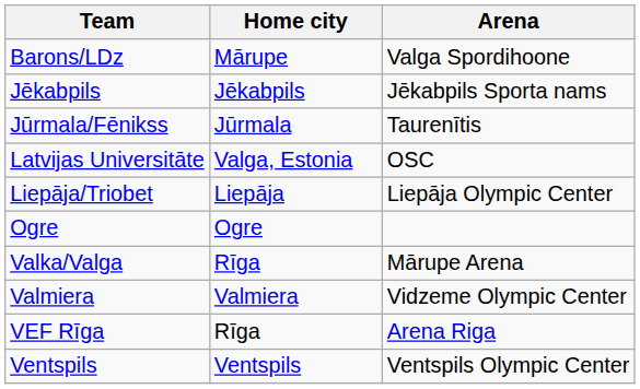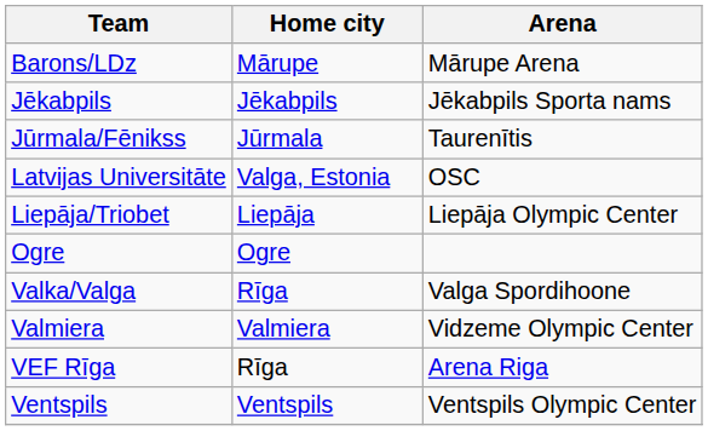 <table class="wikitable sortable">
 <tr>
 <th>Team</th>
 <th width=120>Home city</th>
 <th>Arena</th>
 </tr>
 <tr>
 <td><a href='#'>Barons/LDz</a></td>
 <td><a href='#'>Mārupe</a></td>
-<td>Valga Spordihoone</td>
+<td>Mārupe Arena</td>
 </tr>
 <tr>
 <td><a href='#'>Jēkabpils</a></td>
 <td><a href='#'>Jēkabpils</a></td>
 <td>Jēkabpils Sporta nams</td>
 </tr>
 <tr>
 <td><a href='#'>Jūrmala/Fēnikss</a></td>
 <td><a href='#'>Jūrmala</a></td>
 <td>Taurenītis</td>
 </tr>
 <tr>
 <td><a href='#'>Latvijas Universitāte</a></td>
 <td><a href='#'>Valga, Estonia</a></td>
 <td>OSC</td>
 </tr>
 <tr>
 <td><a href='#'>Liepāja/Triobet</a></td>
 <td><a href='#'>Liepāja</a></td>
 <td>Liepāja Olympic Center</td>
 </tr>
 <tr>
 <td><a href='#'>Ogre</a></td>
 <td><a href='#'>Ogre</a></td>
 <td></td>
 </tr>
 <tr>
 <td><a href='#'>Valka/Valga</a></td>
 <td><a href='#'>Rīga</a></td>
-<td>Mārupe Arena</td>
+<td>Valga Spordihoone</td>
 </tr>
 <tr>
 <td><a href='#'>Valmiera</a></td>
 <td><a href='#'>Valmiera</a></td>
 <td>Vidzeme Olympic Center</td>
 </tr>
 <tr>
 <td><a href='#'>VEF Rīga</a></td>
 <td>Rīga</td>
 <td><a href='#'>Arena Riga</a></td>
 </tr>
 <tr>
 <td><a href='#'>Ventspils</a></td>
 <td><a href='#'>Ventspils</a></td>
 <td>Ventspils Olympic Center</td>
 </tr>
 <tr>
 </tr>
 </table>
